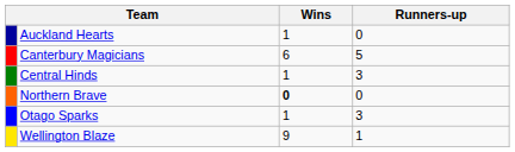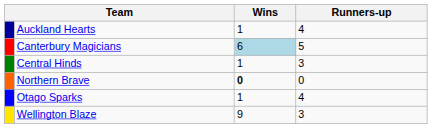 <table class="wikitable sortable" style="width:50%;">
 <tr>
 <th colspan=2>Team</th>
 <th>Wins</th>
 <th>Runners-up</th>
 </tr>
 <tr>
 <td style="background:#00009C;"></td>
 <td><a href='#'>Auckland Hearts</a></td>
 <td>1</td>
-<td>0</td>
+<td>4</td>
 </tr>
 <tr>
 <td style="background:#FF0000;"></td>
 <td><a href='#'>Canterbury Magicians</a></td>
-<td>6</td>
+<td style="background: lightblue;">6</td>
 <td>5</td>
 </tr>
 <tr>
 <td style="background:#008000;"></td>
 <td><a href='#'>Central Hinds</a></td>
 <td>1</td>
 <td>3</td>
 </tr>
 <tr>
 <td style="background:#ff6200;"></td>
 <td><a href='#'>Northern Brave</a></td>
 <td><strong>0</strong></td>
 <td>0</td>
 </tr>
 <tr>
 <td style="background:#0000FF;"></td>
 <td><a href='#'>Otago Sparks</a></td>
 <td>1</td>
-<td>3</td>
+<td>4</td>
 </tr>
 <tr>
 <td style="background:#ffe700;"></td>
 <td><a href='#'>Wellington Blaze</a></td>
 <td>9</td>
-<td>1</td>
+<td>3</td>
 </tr>
 </table>
